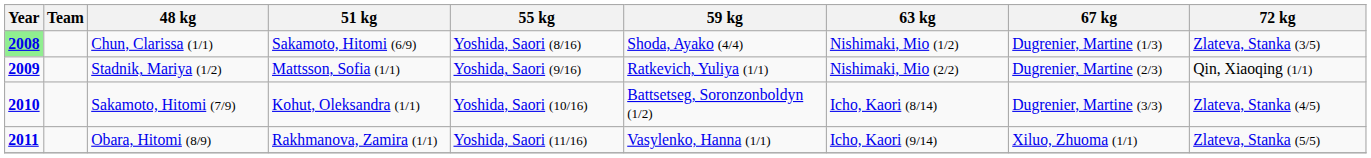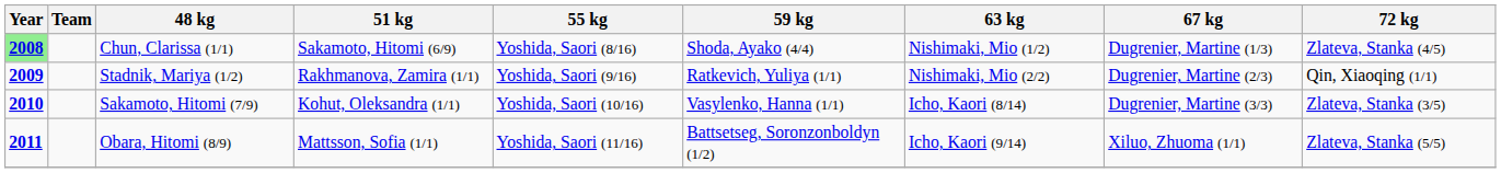 <table class="wikitable sortable" style="font-size: 90%">
 <tr>
 <th>Year</th>
 <th>Team</th>
 <th width=300>48 kg</th>
 <th width=275>51 kg</th>
 <th width=300>55 kg</th>
 <th width=300>59 kg</th>
 <th width=300>63 kg</th>
 <th width=300>67 kg</th>
 <th width=300>72 kg</th>
 </tr>
 <tr>
 <td style="background: lightgreen;"><strong><a href='#'>2008</a></strong></td>
 <td></td>
 <td> <a href='#'>Chun, Clarissa</a> <small>(1/1)</small></td>
 <td> <a href='#'>Sakamoto, Hitomi</a> <small>(6/9)</small></td>
 <td> <a href='#'>Yoshida, Saori</a> <small>(8/16)</small></td>
 <td> <a href='#'>Shoda, Ayako</a> <small>(4/4)</small></td>
 <td> <a href='#'>Nishimaki, Mio</a> <small>(1/2)</small></td>
 <td> <a href='#'>Dugrenier, Martine</a> <small>(1/3)</small></td>
-<td> <a href='#'>Zlateva, Stanka</a> <small>(3/5)</small></td>
+<td> <a href='#'>Zlateva, Stanka</a> <small>(4/5)</small></td>
 </tr>
 <tr>
 <td><strong><a href='#'>2009</a></strong></td>
 <td></td>
 <td> <a href='#'>Stadnik, Mariya</a> <small>(1/2)</small></td>
-<td> <a href='#'>Mattsson, Sofia</a> <small>(1/1)</small></td>
+<td> <a href='#'>Rakhmanova, Zamira</a> <small>(1/1)</small></td>
 <td> <a href='#'>Yoshida, Saori</a> <small>(9/16)</small></td>
 <td> <a href='#'>Ratkevich, Yuliya</a> <small>(1/1)</small></td>
 <td> <a href='#'>Nishimaki, Mio</a> <small>(2/2)</small></td>
 <td> <a href='#'>Dugrenier, Martine</a> <small>(2/3)</small></td>
 <td> Qin, Xiaoqing <small>(1/1)</small></td>
 </tr>
 <tr>
 <td><strong><a href='#'>2010</a></strong></td>
 <td></td>
 <td> <a href='#'>Sakamoto, Hitomi</a> <small>(7/9)</small></td>
 <td> <a href='#'>Kohut, Oleksandra</a> <small>(1/1)</small></td>
 <td> <a href='#'>Yoshida, Saori</a> <small>(10/16)</small></td>
-<td> <a href='#'>Battsetseg, Soronzonboldyn</a> <small>(1/2)</small></td>
+<td> <a href='#'>Vasylenko, Hanna</a> <small>(1/1)</small></td>
 <td> <a href='#'>Icho, Kaori</a> <small>(8/14)</small></td>
 <td> <a href='#'>Dugrenier, Martine</a> <small>(3/3)</small></td>
-<td> <a href='#'>Zlateva, Stanka</a> <small>(4/5)</small></td>
+<td> <a href='#'>Zlateva, Stanka</a> <small>(3/5)</small></td>
 </tr>
 <tr>
 <td><strong><a href='#'>2011</a></strong></td>
 <td></td>
 <td> <a href='#'>Obara, Hitomi</a> <small>(8/9)</small></td>
-<td> <a href='#'>Rakhmanova, Zamira</a> <small>(1/1)</small></td>
+<td> <a href='#'>Mattsson, Sofia</a> <small>(1/1)</small></td>
 <td> <a href='#'>Yoshida, Saori</a>  <small>(11/16)</small></td>
-<td> <a href='#'>Vasylenko, Hanna</a> <small>(1/1)</small></td>
+<td> <a href='#'>Battsetseg, Soronzonboldyn</a> <small>(1/2)</small></td>
 <td> <a href='#'>Icho, Kaori</a>  <small>(9/14)</small></td>
 <td> <a href='#'>Xiluo, Zhuoma</a> <small>(1/1)</small></td>
 <td> <a href='#'>Zlateva, Stanka</a> <small>(5/5)</small></td>
 </tr>
 <tr>
 </tr>
 </table>
